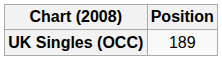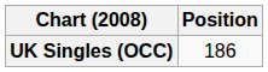 <table class="wikitable plainrowheaders" style="text-align:center">
 <tr>
 <th>Chart (2008)</th>
 <th>Position</th>
 </tr>
 <tr>
 <th scope="row">UK Singles (OCC)</th>
-<td>189</td>
+<td>186</td>
 </tr>
 </table>
